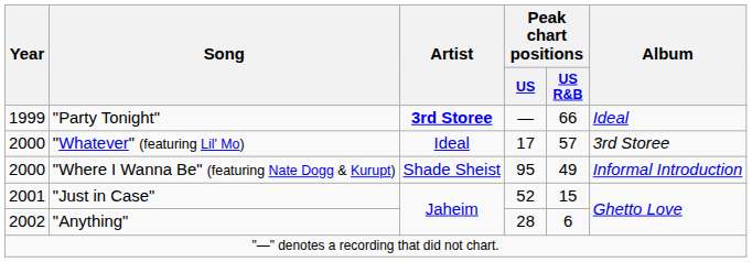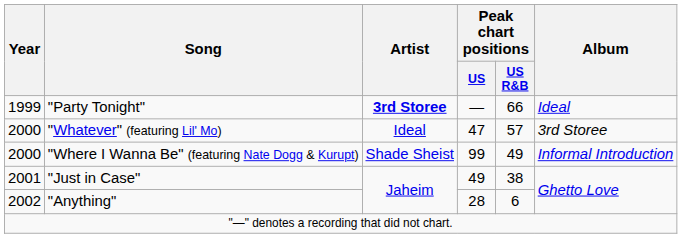 <table class="wikitable" style="text-align: center;">
 <tr>
 <th rowspan="2">Year</th>
 <th rowspan="2">Song</th>
 <th rowspan="2">Artist</th>
 <th colspan="2">Peak chart positions</th>
 <th rowspan="2">Album</th>
 </tr>
 <tr style="font-size:smaller;">
 <th width="35"><a href='#'>US</a></th>
 <th width="35"><a href='#'>US<br>R&B</a></th>
 </tr>
 <tr>
 <td rowspan="1">1999</td>
 <td align="left">"Party Tonight"</td>
 <td><strong><a href='#'>3rd Storee</a></strong></td>
 <td>—</td>
 <td>66</td>
 <td align="left"><a href='#'><em>Ideal</em></a></td>
 </tr>
 <tr>
 <td rowspan="1">2000</td>
 <td align="left">"<a href='#'>Whatever</a>" <small>(featuring <a href='#'>Lil' Mo</a>)</small></td>
 <td><a href='#'>Ideal</a></td>
-<td>17</td>
+<td>47</td>
 <td>57</td>
 <td align="left"><em>3rd Storee</em></td>
 </tr>
 <tr>
 <td rowspan="1">2000</td>
 <td align="left">"Where I Wanna Be" <small>(featuring <a href='#'>Nate Dogg</a> & <a href='#'>Kurupt</a>)</small></td>
 <td><a href='#'>Shade Sheist</a></td>
-<td>95</td>
+<td>99</td>
 <td>49</td>
 <td align="left"><em><a href='#'>Informal Introduction</a></em></td>
 </tr>
 <tr>
 <td rowspan="1">2001</td>
 <td align="left">"Just in Case"</td>
 <td rowspan="2"><a href='#'>Jaheim</a></td>
-<td>52</td>
-<td>15</td>
+<td>49</td>
+<td>38</td>
 <td align="left" rowspan="2"><a href='#'><em>Ghetto Love</em></a></td>
 </tr>
 <tr>
 <td rowspan="1">2002</td>
 <td align="left">"Anything"</td>
 <td>28</td>
 <td>6</td>
 </tr>
 <tr>
 <td colspan="15" style="font-size:80%">"—" denotes a recording that did not chart.</td>
 </tr>
 </table>
